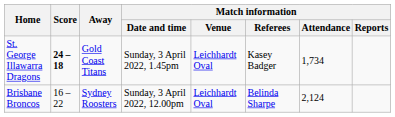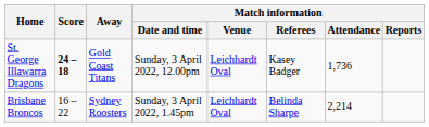 <table class="wikitable defaultcenter col1left col3left" width="100%">
 <tr>
 <th rowspan="2">Home</th>
 <th rowspan="2">Score</th>
 <th rowspan="2">Away</th>
 <th colspan="6">Match information</th>
 </tr>
 <tr>
 <th width="18%">Date and time</th>
 <th width="14%">Venue</th>
 <th width="14%">Referees</th>
 <th width="5%">Attendance</th>
 <th width="5%">Reports</th>
 </tr>
 <tr>
 <td> <a href='#'>St. George Illawarra Dragons</a></td>
 <td><strong>24 – 18</strong></td>
 <td> <a href='#'>Gold Coast Titans</a></td>
-<td>Sunday, 3 April 2022, 1.45pm</td>
+<td>Sunday, 3 April 2022, 12.00pm</td>
 <td><a href='#'>Leichhardt Oval</a></td>
 <td>Kasey Badger</td>
-<td>1,734</td>
+<td>1,736</td>
 <td></td>
 </tr>
 <tr>
 <td> <a href='#'>Brisbane Broncos</a></td>
 <td>16 – 22</td>
 <td> <a href='#'>Sydney Roosters</a></td>
-<td>Sunday, 3 April 2022, 12.00pm</td>
+<td>Sunday, 3 April 2022, 1.45pm</td>
 <td><a href='#'>Leichhardt Oval</a></td>
 <td><a href='#'>Belinda Sharpe</a></td>
-<td>2,124</td>
+<td>2,214</td>
 <td></td>
 </tr>
 </table>
